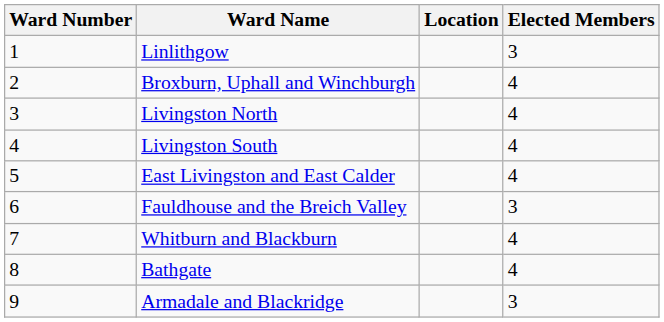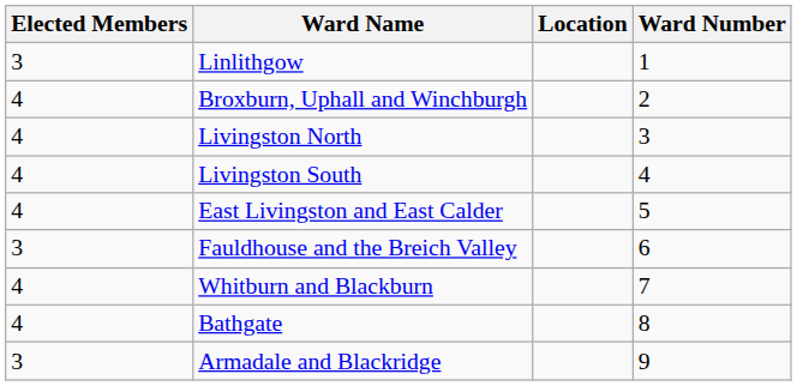 <table class="wikitable">
 <tr>
-<th>Ward Number</th>
+<th>Elected Members</th>
 <th>Ward Name</th>
 <th>Location</th>
-<th>Elected Members</th>
-</tr>
-<tr>
-<td>1</td>
-<td><a href='#'>Linlithgow</a></td>
-<td></td>
-<td>3</td>
-</tr>
-<tr>
-<td>2</td>
-<td><a href='#'>Broxburn, Uphall and Winchburgh</a></td>
-<td></td>
-<td>4</td>
+<th>Ward Number</th>
 </tr>
 <tr>
 <td>3</td>
+<td><a href='#'>Linlithgow</a></td>
+<td></td>
+<td>1</td>
+</tr>
+<tr>
+<td>4</td>
+<td><a href='#'>Broxburn, Uphall and Winchburgh</a></td>
+<td></td>
+<td>2</td>
+</tr>
+<tr>
+<td>4</td>
 <td><a href='#'>Livingston North</a></td>
 <td></td>
-<td>4</td>
+<td>3</td>
 </tr>
 <tr>
 <td>4</td>
 <td><a href='#'>Livingston South</a></td>
 <td></td>
 <td>4</td>
 </tr>
 <tr>
-<td>5</td>
+<td>4</td>
 <td><a href='#'>East Livingston and East Calder</a></td>
 <td></td>
-<td>4</td>
+<td>5</td>
 </tr>
 <tr>
-<td>6</td>
+<td>3</td>
 <td><a href='#'>Fauldhouse and the Breich Valley</a></td>
 <td></td>
-<td>3</td>
+<td>6</td>
 </tr>
 <tr>
-<td>7</td>
+<td>4</td>
 <td><a href='#'>Whitburn and Blackburn</a></td>
 <td></td>
-<td>4</td>
+<td>7</td>
 </tr>
 <tr>
-<td>8</td>
+<td>4</td>
 <td><a href='#'>Bathgate</a></td>
 <td></td>
-<td>4</td>
+<td>8</td>
 </tr>
 <tr>
-<td>9</td>
+<td>3</td>
 <td><a href='#'>Armadale and Blackridge</a></td>
 <td></td>
-<td>3</td>
+<td>9</td>
 </tr>
 </table>
